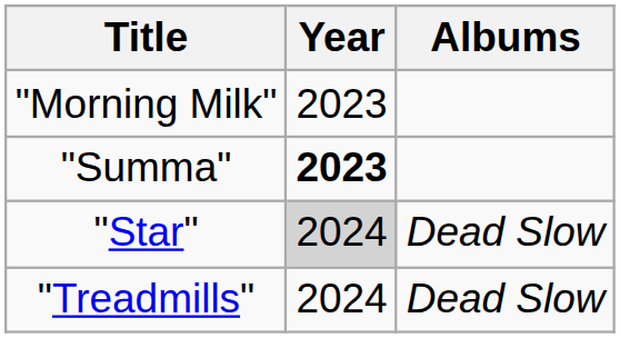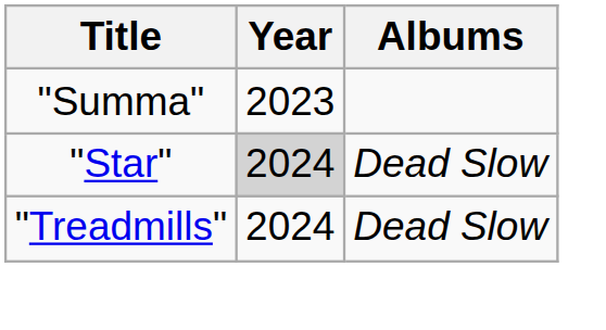 <table class="wikitable plainrowheaders" style="text-align:center;" border="1">
 <tr>
 <th>Title</th>
 <th>Year</th>
 <th>Albums</th>
 </tr>
 <tr>
-<td>"Morning Milk"</td>
+<td>"Summa"</td>
 <td>2023</td>
-<td></td>
-</tr>
-<tr>
-<td>"Summa"</td>
-<td><strong>2023</strong></td>
 <td></td>
 </tr>
 <tr>
 <td>"<a href='#'>Star</a>"</td>
 <td style="background: lightgrey;">2024</td>
 <td><em>Dead Slow</em></td>
 </tr>
 <tr>
 <td>"<a href='#'>Treadmills</a>"</td>
 <td>2024</td>
 <td><em>Dead Slow</em></td>
 </tr>
 </table>
